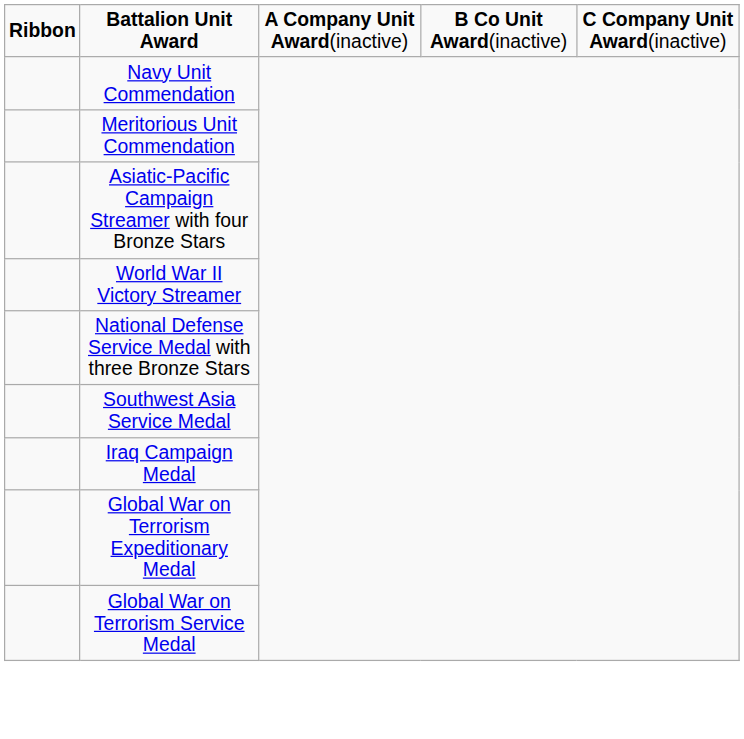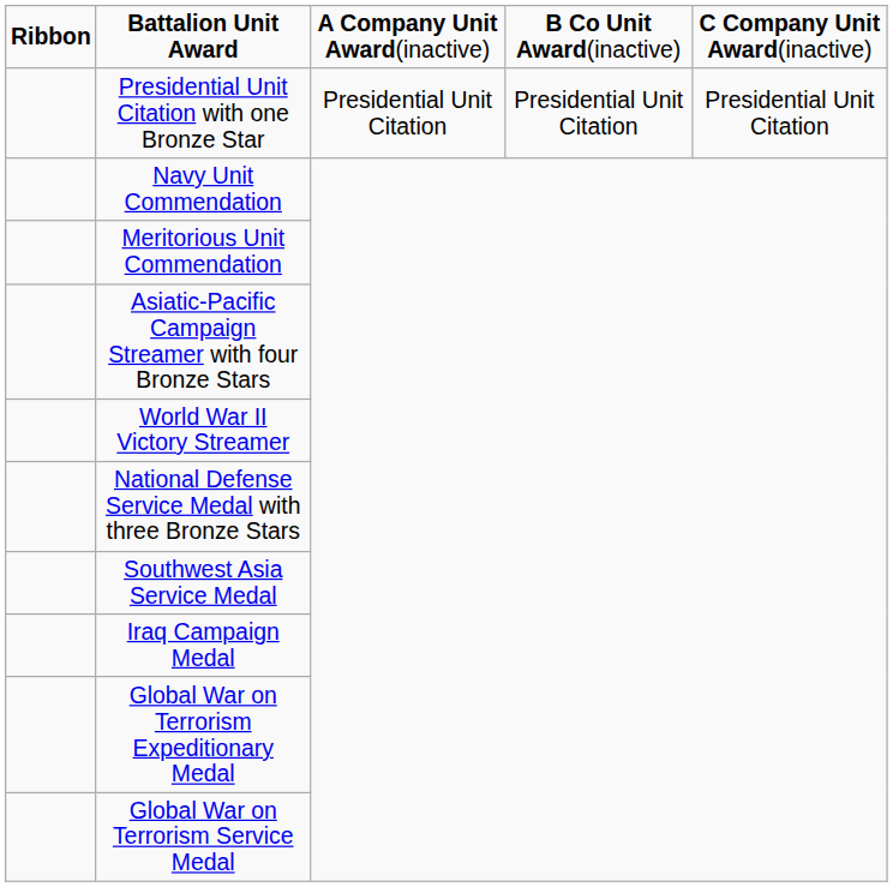 <table class="wikitable" style="text-align:center" ; clear: center">
 <tr>
 <td><strong>Ribbon</strong></td>
 <td><strong>Battalion Unit Award </strong></td>
 <td><strong>A Company Unit Award</strong>(inactive)</td>
 <td><strong>B Co Unit Award</strong>(inactive)</td>
 <td><strong>C Company Unit Award</strong>(inactive)</td>
+</tr>
+<tr>
+<td></td>
+<td><a href='#'>Presidential Unit Citation</a> with one Bronze Star</td>
+<td>Presidential Unit Citation</td>
+<td>Presidential Unit Citation</td>
+<td>Presidential Unit Citation</td>
 </tr>
 <tr>
 <td>  </td>
 <td><a href='#'>Navy Unit Commendation</a></td>
 </tr>
 <tr>
 <td></td>
 <td><a href='#'>Meritorious Unit Commendation</a></td>
 </tr>
 <tr>
 <td></td>
 <td><a href='#'>Asiatic-Pacific Campaign Streamer</a> with four Bronze Stars</td>
 </tr>
 <tr>
 <td></td>
 <td><a href='#'>World War II Victory Streamer</a></td>
 </tr>
 <tr>
 <td></td>
 <td><a href='#'>National Defense Service Medal</a> with three Bronze Stars</td>
 </tr>
 <tr>
 <td></td>
 <td><a href='#'>Southwest Asia Service Medal</a></td>
 </tr>
 <tr>
 <td></td>
 <td><a href='#'>Iraq Campaign Medal</a></td>
 </tr>
 <tr>
 <td></td>
 <td><a href='#'>Global War on Terrorism Expeditionary Medal</a></td>
 </tr>
 <tr>
 <td></td>
 <td><a href='#'>Global War on Terrorism Service Medal</a></td>
 </tr>
 </table>
